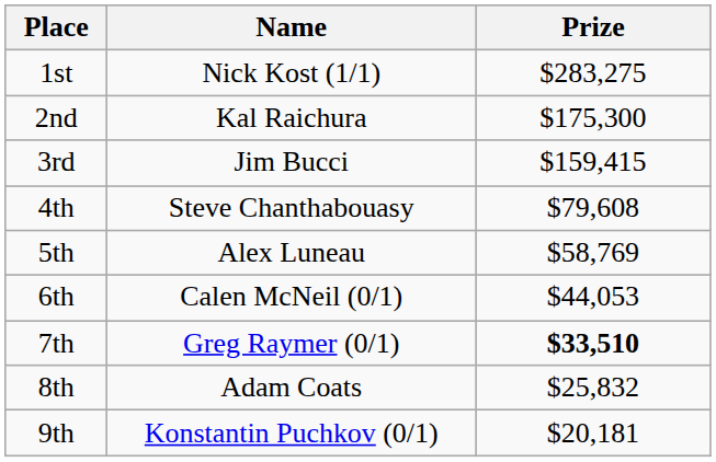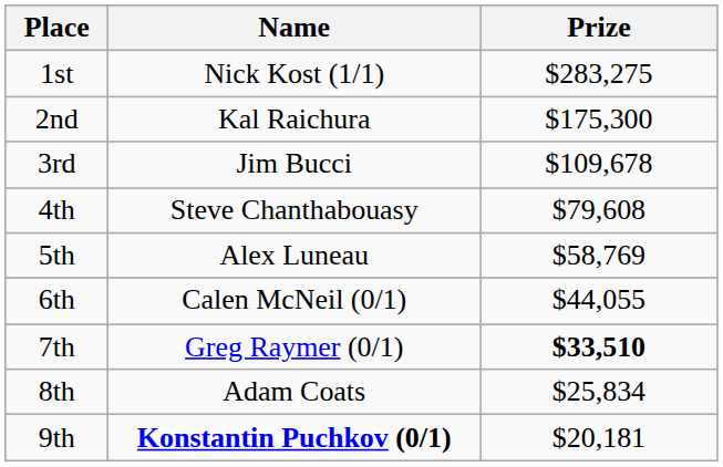 <table class="wikitable">
 <tr>
 <th width="50">Place</th>
 <th width="200">Name</th>
 <th width="125">Prize</th>
 </tr>
 <tr>
 <td align = "center">1st</td>
 <td align = "center">Nick Kost (1/1)</td>
 <td align = "center">$283,275</td>
 </tr>
 <tr>
 <td align = "center">2nd</td>
 <td align = "center">Kal Raichura</td>
 <td align = "center">$175,300</td>
 </tr>
 <tr>
 <td align = "center">3rd</td>
 <td align = "center">Jim Bucci</td>
-<td align = "center">$159,415</td>
+<td align = "center">$109,678</td>
 </tr>
 <tr>
 <td align = "center">4th</td>
 <td align = "center">Steve Chanthabouasy</td>
 <td align = "center">$79,608</td>
 </tr>
 <tr>
 <td align = "center">5th</td>
 <td align = "center">Alex Luneau</td>
 <td align = "center">$58,769</td>
 </tr>
 <tr>
 <td align = "center">6th</td>
 <td align = "center">Calen McNeil (0/1)</td>
-<td align = "center">$44,053</td>
+<td align = "center">$44,055</td>
 </tr>
 <tr>
 <td align = "center">7th</td>
 <td align = "center"><a href='#'>Greg Raymer</a> (0/1)</td>
 <td align = "center"><strong>$33,510</strong></td>
 </tr>
 <tr>
 <td align = "center">8th</td>
 <td align = "center">Adam Coats</td>
-<td align = "center">$25,832</td>
+<td align = "center">$25,834</td>
 </tr>
 <tr>
 <td align = "center">9th</td>
-<td align = "center"><a href='#'>Konstantin Puchkov</a> (0/1)</td>
+<td align = "center"><strong><a href='#'>Konstantin Puchkov</a> (0/1)</strong></td>
 <td align = "center">$20,181</td>
 </tr>
 </table>
